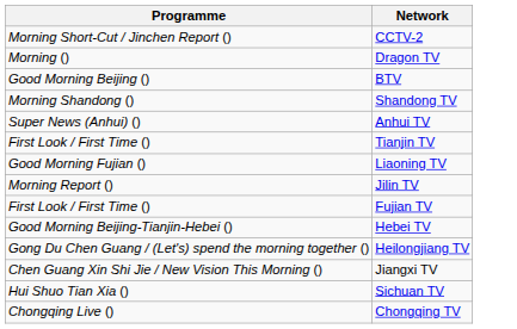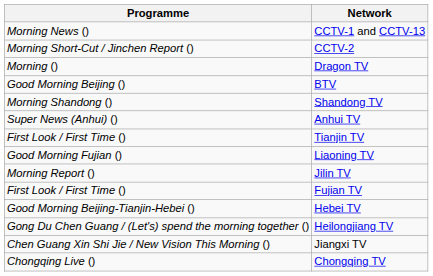 <table class="wikitable">
 <tr>
 <th>Programme</th>
 <th>Network</th>
+</tr>
+<tr>
+<td><em>Morning News</em> ()</td>
+<td><a href='#'>CCTV-1</a> and <a href='#'>CCTV-13</a></td>
 </tr>
 <tr>
 <td><em>Morning Short-Cut / Jinchen Report</em> ()</td>
 <td><a href='#'>CCTV-2</a></td>
 </tr>
 <tr>
 <td><em>Morning</em> ()</td>
 <td><a href='#'>Dragon TV</a></td>
 </tr>
 <tr>
 <td><em>Good Morning Beijing</em> ()</td>
 <td><a href='#'>BTV</a></td>
 </tr>
 <tr>
 <td><em>Morning Shandong</em> ()</td>
 <td><a href='#'>Shandong TV</a></td>
 </tr>
 <tr>
 <td><em>Super News (Anhui)</em> ()</td>
 <td><a href='#'>Anhui TV</a></td>
 </tr>
 <tr>
 <td><em>First Look / First Time</em> ()</td>
 <td><a href='#'>Tianjin TV</a></td>
 </tr>
 <tr>
 <td><em>Good Morning Fujian</em> ()</td>
 <td><a href='#'>Liaoning TV</a></td>
 </tr>
 <tr>
 <td><em>Morning Report</em> ()</td>
 <td><a href='#'>Jilin TV</a></td>
 </tr>
 <tr>
 <td><em>First Look / First Time</em> ()</td>
 <td><a href='#'>Fujian TV</a></td>
 </tr>
 <tr>
 <td><em>Good Morning Beijing-Tianjin-Hebei</em> ()</td>
 <td><a href='#'>Hebei TV</a></td>
 </tr>
 <tr>
 <td><em>Gong Du Chen Guang / (Let's) spend the morning together</em> ()</td>
 <td><a href='#'>Heilongjiang TV</a></td>
 </tr>
 <tr>
 <td><em>Chen Guang Xin Shi Jie / New Vision This Morning</em> ()</td>
 <td>Jiangxi TV</td>
 </tr>
 <tr>
-<td><em>Hui Shuo Tian Xia</em> ()</td>
-<td><a href='#'>Sichuan TV</a></td>
-</tr>
-<tr>
 <td><em>Chongqing Live</em> ()</td>
 <td><a href='#'>Chongqing TV</a></td>
 </tr>
 </table>
